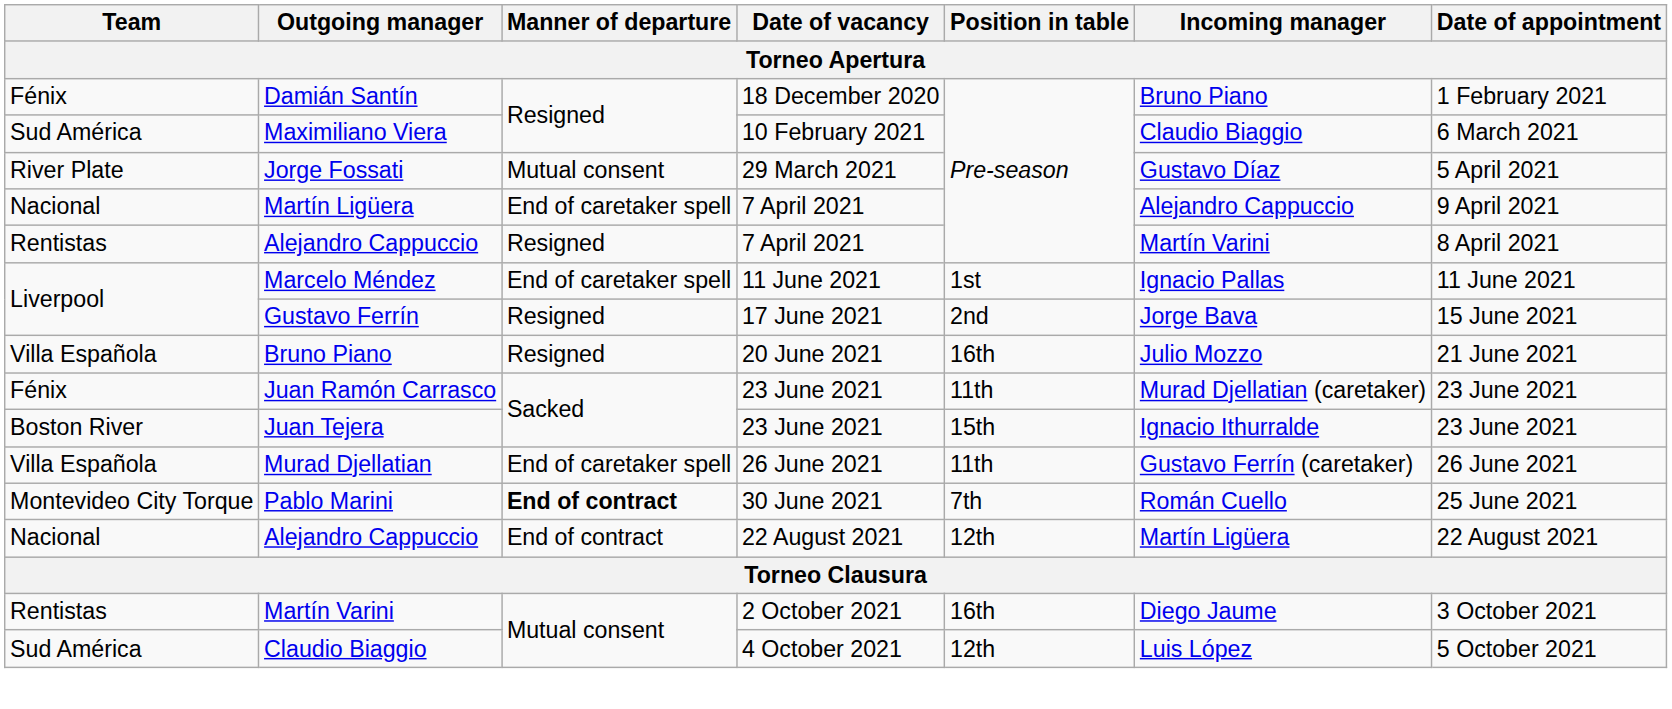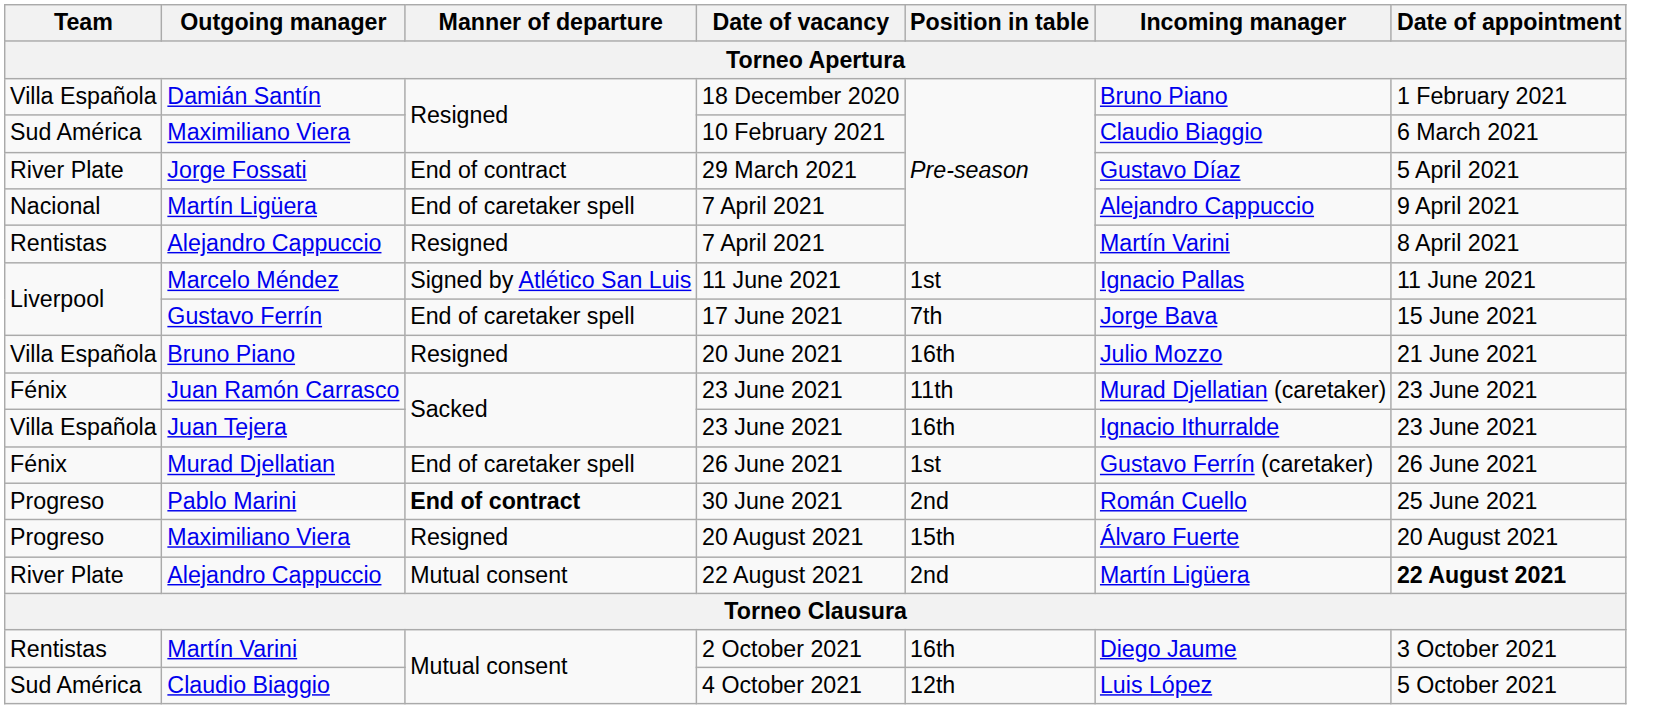 <table class="wikitable sortable">
 <tr>
 <th>Team</th>
 <th>Outgoing manager</th>
 <th>Manner of departure</th>
 <th>Date of vacancy</th>
 <th>Position in table</th>
 <th>Incoming manager</th>
 <th>Date of appointment</th>
 </tr>
 <tr>
 <th colspan=7>Torneo Apertura</th>
 </tr>
 <tr>
-<td>Fénix</td>
+<td>Villa Española</td>
 <td> <a href='#'>Damián Santín</a></td>
 <td rowspan=2>Resigned</td>
 <td>18 December 2020</td>
 <td rowspan=5><em>Pre-season</em></td>
 <td> <a href='#'>Bruno Piano</a></td>
 <td>1 February 2021</td>
 </tr>
 <tr>
 <td>Sud América</td>
 <td> <a href='#'>Maximiliano Viera</a></td>
 <td>10 February 2021</td>
 <td> <a href='#'>Claudio Biaggio</a></td>
 <td>6 March 2021</td>
 </tr>
 <tr>
 <td>River Plate</td>
 <td> <a href='#'>Jorge Fossati</a></td>
-<td>Mutual consent</td>
+<td>End of contract</td>
 <td>29 March 2021</td>
 <td> <a href='#'>Gustavo Díaz</a></td>
 <td>5 April 2021</td>
 </tr>
 <tr>
 <td>Nacional</td>
 <td> <a href='#'>Martín Ligüera</a></td>
 <td>End of caretaker spell</td>
 <td>7 April 2021</td>
 <td> <a href='#'>Alejandro Cappuccio</a></td>
 <td>9 April 2021</td>
 </tr>
 <tr>
 <td>Rentistas</td>
 <td> <a href='#'>Alejandro Cappuccio</a></td>
 <td>Resigned</td>
 <td>7 April 2021</td>
 <td> <a href='#'>Martín Varini</a></td>
 <td>8 April 2021</td>
 </tr>
 <tr>
 <td rowspan=2>Liverpool</td>
 <td> <a href='#'>Marcelo Méndez</a></td>
-<td>End of caretaker spell</td>
+<td>Signed by <a href='#'>Atlético San Luis</a></td>
 <td>11 June 2021</td>
 <td>1st</td>
 <td> <a href='#'>Ignacio Pallas</a></td>
 <td>11 June 2021</td>
 </tr>
 <tr>
 <td> <a href='#'>Gustavo Ferrín</a></td>
-<td>Resigned</td>
+<td>End of caretaker spell</td>
 <td>17 June 2021</td>
-<td>2nd</td>
+<td>7th</td>
 <td> <a href='#'>Jorge Bava</a></td>
 <td>15 June 2021</td>
 </tr>
 <tr>
 <td>Villa Española</td>
 <td> <a href='#'>Bruno Piano</a></td>
 <td>Resigned</td>
 <td>20 June 2021</td>
 <td>16th</td>
 <td> <a href='#'>Julio Mozzo</a></td>
 <td>21 June 2021</td>
 </tr>
 <tr>
 <td>Fénix</td>
 <td> <a href='#'>Juan Ramón Carrasco</a></td>
 <td rowspan=2>Sacked</td>
 <td>23 June 2021</td>
 <td>11th</td>
 <td> <a href='#'>Murad Djellatian</a> (caretaker)</td>
 <td>23 June 2021</td>
 </tr>
 <tr>
-<td>Boston River</td>
+<td>Villa Española</td>
 <td> <a href='#'>Juan Tejera</a></td>
 <td>23 June 2021</td>
-<td>15th</td>
+<td>16th</td>
 <td> <a href='#'>Ignacio Ithurralde</a></td>
 <td>23 June 2021</td>
 </tr>
 <tr>
-<td>Villa Española</td>
+<td>Fénix</td>
 <td> <a href='#'>Murad Djellatian</a></td>
 <td>End of caretaker spell</td>
 <td>26 June 2021</td>
-<td>11th</td>
+<td>1st</td>
 <td> <a href='#'>Gustavo Ferrín</a> (caretaker)</td>
 <td>26 June 2021</td>
 </tr>
 <tr>
-<td>Montevideo City Torque</td>
+<td>Progreso</td>
 <td> <a href='#'>Pablo Marini</a></td>
 <td><strong>End of contract</strong></td>
 <td>30 June 2021</td>
-<td>7th</td>
+<td>2nd</td>
 <td> <a href='#'>Román Cuello</a></td>
 <td>25 June 2021</td>
 </tr>
 <tr>
-<td>Nacional</td>
+<td>Progreso</td>
+<td> <a href='#'>Maximiliano Viera</a></td>
+<td>Resigned</td>
+<td>20 August 2021</td>
+<td>15th</td>
+<td> <a href='#'>Álvaro Fuerte</a></td>
+<td>20 August 2021</td>
+</tr>
+<tr>
+<td>River Plate</td>
 <td> <a href='#'>Alejandro Cappuccio</a></td>
-<td>End of contract</td>
+<td>Mutual consent</td>
 <td>22 August 2021</td>
-<td>12th</td>
+<td>2nd</td>
 <td> <a href='#'>Martín Ligüera</a></td>
-<td>22 August 2021</td>
+<td><strong>22 August 2021</strong></td>
 </tr>
 <tr>
 <th colspan=7>Torneo Clausura</th>
 </tr>
 <tr>
 <td>Rentistas</td>
 <td> <a href='#'>Martín Varini</a></td>
 <td rowspan=2>Mutual consent</td>
 <td>2 October 2021</td>
 <td>16th</td>
 <td> <a href='#'>Diego Jaume</a></td>
 <td>3 October 2021</td>
 </tr>
 <tr>
 <td>Sud América</td>
 <td> <a href='#'>Claudio Biaggio</a></td>
 <td>4 October 2021</td>
 <td>12th</td>
 <td> <a href='#'>Luis López</a></td>
 <td>5 October 2021</td>
 </tr>
 </table>
